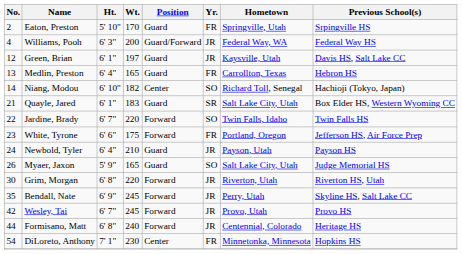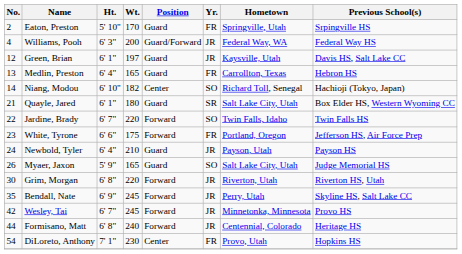 <table class="wikitable sortable" style="font-size:95%;">
 <tr>
 <th>No.</th>
 <th>Name</th>
 <th>Ht.</th>
 <th>Wt.</th>
 <th><a href='#'>Position</a></th>
 <th>Yr.</th>
 <th>Hometown</th>
 <th>Previous School(s)</th>
 </tr>
 <tr>
 <td>2</td>
 <td style="text-align:left">Eaton, Preston</td>
 <td style="text-align:left">5' 10"</td>
 <td>170</td>
 <td>Guard</td>
 <td style="text-align:left">FR</td>
 <td style="text-align:left"><a href='#'>Springville, Utah</a></td>
 <td style="text-align:left"><a href='#'>Srpingville HS</a></td>
 </tr>
 <tr>
 <td>4</td>
 <td style="text-align:left">Williams, Pooh</td>
 <td style="text-align:left">6' 3"</td>
 <td>200</td>
 <td>Guard/Forward</td>
 <td style="text-align:left">JR</td>
 <td style="text-align:left"><a href='#'>Federal Way, WA</a></td>
 <td style="text-align:left"><a href='#'>Federal Way HS</a></td>
 </tr>
 <tr>
 <td>12</td>
 <td style="text-align:left">Green, Brian</td>
 <td style="text-align:left">6' 1"</td>
 <td>197</td>
 <td>Guard</td>
 <td style="text-align:left">JR</td>
 <td style="text-align:left"><a href='#'>Kaysville, Utah</a></td>
 <td style="text-align:left"><a href='#'>Davis HS</a>, <a href='#'>Salt Lake CC</a></td>
 </tr>
 <tr>
 <td>13</td>
 <td style="text-align:left">Medlin, Preston</td>
 <td style="text-align:left">6' 4"</td>
 <td>165</td>
 <td>Guard</td>
 <td style="text-align:left">FR</td>
 <td style="text-align:left"><a href='#'>Carrollton, Texas</a></td>
 <td style="text-align:left"><a href='#'>Hebron HS</a></td>
 </tr>
 <tr>
 <td>14</td>
 <td style="text-align:left">Niang, Modou</td>
 <td style="text-align:left">6' 10"</td>
 <td>182</td>
 <td>Center</td>
 <td style="text-align:left">SO</td>
 <td style="text-align:left"><a href='#'>Richard Toll</a>, Senegal</td>
 <td style="text-align:left">Hachioji (Tokyo, Japan)</td>
 </tr>
 <tr>
 <td>21</td>
 <td style="text-align:left">Quayle, Jared</td>
 <td style="text-align:left">6' 1"</td>
-<td>183</td>
+<td>180</td>
 <td>Guard</td>
 <td style="text-align:left">SR</td>
 <td style="text-align:left"><a href='#'>Salt Lake City, Utah</a></td>
 <td style="text-align:left">Box Elder HS, <a href='#'>Western Wyoming CC</a></td>
 </tr>
 <tr>
 <td>22</td>
 <td style="text-align:left">Jardine, Brady</td>
 <td style="text-align:left">6' 7"</td>
 <td>220</td>
 <td>Forward</td>
 <td style="text-align:left">SO</td>
 <td style="text-align:left"><a href='#'>Twin Falls, Idaho</a></td>
 <td style="text-align:left"><a href='#'>Twin Falls HS</a></td>
 </tr>
 <tr>
 <td>23</td>
 <td style="text-align:left">White, Tyrone</td>
 <td style="text-align:left">6' 6"</td>
 <td>175</td>
 <td>Forward</td>
 <td style="text-align:left">FR</td>
 <td style="text-align:left"><a href='#'>Portland, Oregon</a></td>
 <td style="text-align:left"><a href='#'>Jefferson HS</a>, <a href='#'>Air Force Prep</a></td>
 </tr>
 <tr>
 <td>24</td>
 <td style="text-align:left">Newbold, Tyler</td>
 <td style="text-align:left">6' 4"</td>
 <td>210</td>
 <td>Guard</td>
 <td style="text-align:left">JR</td>
 <td style="text-align:left"><a href='#'>Payson, Utah</a></td>
 <td style="text-align:left"><a href='#'>Payson HS</a></td>
 </tr>
 <tr>
 <td>26</td>
 <td style="text-align:left">Myaer, Jaxon</td>
 <td style="text-align:left">5' 9"</td>
 <td>165</td>
 <td>Guard</td>
 <td style="text-align:left">SO</td>
 <td style="text-align:left"><a href='#'>Salt Lake City, Utah</a></td>
 <td style="text-align:left"><a href='#'>Judge Memorial HS</a></td>
 </tr>
 <tr>
 <td>30</td>
 <td style="text-align:left">Grim, Morgan</td>
 <td style="text-align:left">6' 8"</td>
 <td>220</td>
 <td>Forward</td>
 <td style="text-align:left">JR</td>
 <td style="text-align:left"><a href='#'>Riverton, Utah</a></td>
 <td style="text-align:left"><a href='#'>Riverton HS</a>, <a href='#'>Utah</a></td>
 </tr>
 <tr>
 <td>35</td>
 <td style="text-align:left">Bendall, Nate</td>
 <td style="text-align:left">6' 9"</td>
 <td>245</td>
 <td>Forward</td>
 <td style="text-align:left">JR</td>
 <td style="text-align:left"><a href='#'>Perry, Utah</a></td>
 <td style="text-align:left"><a href='#'>Skyline HS</a>, <a href='#'>Salt Lake CC</a></td>
 </tr>
 <tr>
 <td>42</td>
 <td style="text-align:left"><a href='#'>Wesley, Tai</a></td>
 <td style="text-align:left">6' 7"</td>
 <td>245</td>
 <td>Forward</td>
 <td style="text-align:left">JR</td>
-<td style="text-align:left"><a href='#'>Provo, Utah</a></td>
+<td style="text-align:left"><a href='#'>Minnetonka, Minnesota</a></td>
 <td style="text-align:left"><a href='#'>Provo HS</a></td>
 </tr>
 <tr>
 <td>44</td>
 <td style="text-align:left">Formisano, Matt</td>
 <td style="text-align:left">6' 8"</td>
 <td>240</td>
 <td>Forward</td>
 <td style="text-align:left">JR</td>
 <td style="text-align:left"><a href='#'>Centennial, Colorado</a></td>
 <td style="text-align:left"><a href='#'>Heritage HS</a></td>
 </tr>
 <tr>
 <td>54</td>
 <td style="text-align:left">DiLoreto, Anthony</td>
 <td style="text-align:left">7' 1"</td>
 <td>230</td>
 <td>Center</td>
 <td style="text-align:left">FR</td>
-<td style="text-align:left"><a href='#'>Minnetonka, Minnesota</a></td>
+<td style="text-align:left"><a href='#'>Provo, Utah</a></td>
 <td style="text-align:left"><a href='#'>Hopkins HS</a></td>
 </tr>
 <tr>
 </tr>
 </table>
